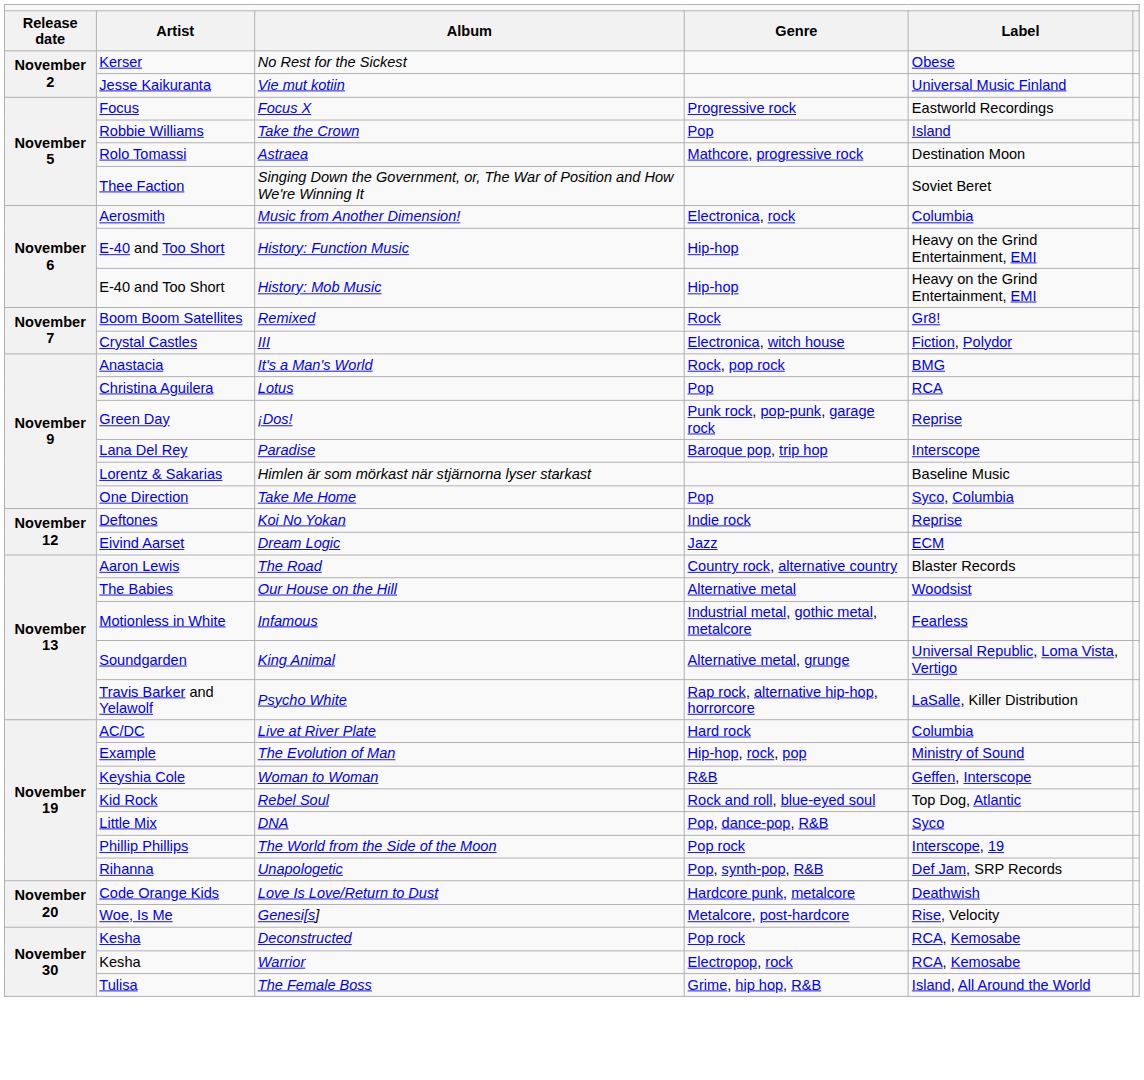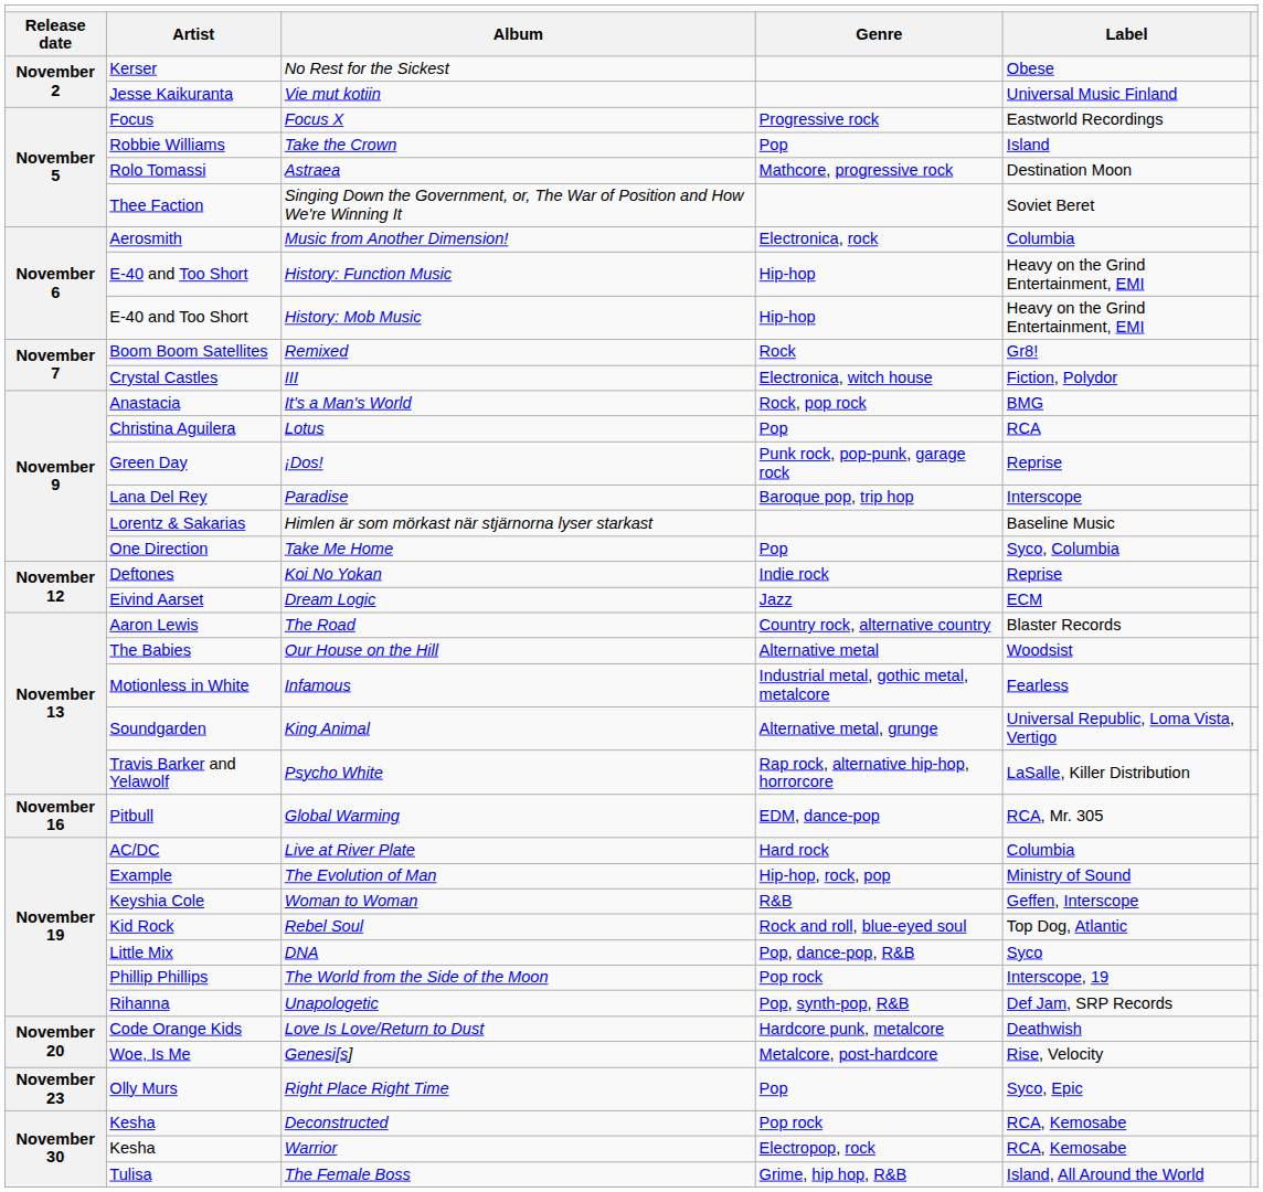 <table class="wikitable plainrowheaders">
 <tr>
 <td colspan="6" style="text-align:center;"></td>
 </tr>
 <tr>
 <th scope="col">Release date</th>
 <th scope="col">Artist</th>
 <th scope="col">Album</th>
 <th scope="col">Genre</th>
 <th scope="col">Label</th>
 <th scope="col"></th>
 </tr>
 <tr>
 <th scope="row" rowspan="2" style="text-align:center;">November<br>2</th>
 <td><a href='#'>Kerser</a></td>
 <td><em>No Rest for the Sickest</em></td>
 <td></td>
 <td><a href='#'>Obese</a></td>
 <td></td>
 </tr>
 <tr>
 <td><a href='#'>Jesse Kaikuranta</a></td>
 <td><em><a href='#'>Vie mut kotiin</a></em></td>
 <td></td>
 <td><a href='#'>Universal Music Finland</a></td>
 <td></td>
 </tr>
 <tr>
 <th scope="row" rowspan="4" style="text-align:center;">November<br>5</th>
 <td><a href='#'>Focus</a></td>
 <td><em><a href='#'>Focus X</a></em></td>
 <td><a href='#'>Progressive rock</a></td>
 <td>Eastworld Recordings</td>
 <td></td>
 </tr>
 <tr>
 <td><a href='#'>Robbie Williams</a></td>
 <td><em><a href='#'>Take the Crown</a></em></td>
 <td><a href='#'>Pop</a></td>
 <td><a href='#'>Island</a></td>
 <td></td>
 </tr>
 <tr>
 <td><a href='#'>Rolo Tomassi</a></td>
 <td><em><a href='#'>Astraea</a></em></td>
 <td><a href='#'>Mathcore</a>, <a href='#'>progressive rock</a></td>
 <td>Destination Moon</td>
 <td></td>
 </tr>
 <tr>
 <td><a href='#'>Thee Faction</a></td>
 <td><em>Singing Down the Government, or, The War of Position and How We're Winning It</em></td>
 <td></td>
 <td>Soviet Beret</td>
 <td></td>
 </tr>
 <tr>
 <th scope="row" rowspan="3" style="text-align:center;">November<br>6</th>
 <td><a href='#'>Aerosmith</a></td>
 <td><em><a href='#'>Music from Another Dimension!</a></em></td>
 <td><a href='#'>Electronica</a>, <a href='#'>rock</a></td>
 <td><a href='#'>Columbia</a></td>
 <td></td>
 </tr>
 <tr>
 <td><a href='#'>E-40</a> and <a href='#'>Too Short</a></td>
 <td><em><a href='#'>History: Function Music</a></em></td>
 <td><a href='#'>Hip-hop</a></td>
 <td>Heavy on the Grind Entertainment, <a href='#'>EMI</a></td>
 <td></td>
 </tr>
 <tr>
 <td>E-40 and Too Short</td>
 <td><em><a href='#'>History: Mob Music</a></em></td>
 <td><a href='#'>Hip-hop</a></td>
 <td>Heavy on the Grind Entertainment, <a href='#'>EMI</a></td>
 <td></td>
 </tr>
 <tr>
 <th scope="row" rowspan="2" style="text-align:center;">November<br>7</th>
 <td><a href='#'>Boom Boom Satellites</a></td>
 <td><em><a href='#'>Remixed</a></em></td>
 <td><a href='#'>Rock</a></td>
 <td><a href='#'>Gr8!</a></td>
 <td></td>
 </tr>
 <tr>
 <td><a href='#'>Crystal Castles</a></td>
 <td><em><a href='#'>III</a></em></td>
 <td><a href='#'>Electronica</a>, <a href='#'>witch house</a></td>
 <td><a href='#'>Fiction</a>, <a href='#'>Polydor</a></td>
 <td></td>
 </tr>
 <tr>
 <th scope="row" rowspan="6" style="text-align:center;">November<br>9</th>
 <td><a href='#'>Anastacia</a></td>
 <td><em><a href='#'>It's a Man's World</a></em></td>
 <td><a href='#'>Rock</a>, <a href='#'>pop rock</a></td>
 <td><a href='#'>BMG</a></td>
 <td></td>
 </tr>
 <tr>
 <td><a href='#'>Christina Aguilera</a></td>
 <td><em><a href='#'>Lotus</a></em></td>
 <td><a href='#'>Pop</a></td>
 <td><a href='#'>RCA</a></td>
 <td></td>
 </tr>
 <tr>
 <td><a href='#'>Green Day</a></td>
 <td><em><a href='#'>¡Dos!</a></em></td>
 <td><a href='#'>Punk rock</a>, <a href='#'>pop-punk</a>, <a href='#'>garage rock</a></td>
 <td><a href='#'>Reprise</a></td>
 <td></td>
 </tr>
 <tr>
 <td><a href='#'>Lana Del Rey</a></td>
 <td><em><a href='#'>Paradise</a></em></td>
 <td><a href='#'>Baroque pop</a>, <a href='#'>trip hop</a></td>
 <td><a href='#'>Interscope</a></td>
 <td></td>
 </tr>
 <tr>
 <td><a href='#'>Lorentz & Sakarias</a></td>
 <td><em>Himlen är som mörkast när stjärnorna lyser starkast</em></td>
 <td></td>
 <td>Baseline Music</td>
 <td></td>
 </tr>
 <tr>
 <td><a href='#'>One Direction</a></td>
 <td><em><a href='#'>Take Me Home</a></em></td>
 <td><a href='#'>Pop</a></td>
 <td><a href='#'>Syco</a>, <a href='#'>Columbia</a></td>
 <td></td>
 </tr>
 <tr>
 <th scope="row" rowspan="2" style="text-align:center;">November<br>12</th>
 <td><a href='#'>Deftones</a></td>
 <td><em><a href='#'>Koi No Yokan</a></em></td>
 <td><a href='#'>Indie rock</a></td>
 <td><a href='#'>Reprise</a></td>
 <td></td>
 </tr>
 <tr>
 <td><a href='#'>Eivind Aarset</a></td>
 <td><em><a href='#'>Dream Logic</a></em></td>
 <td><a href='#'>Jazz</a></td>
 <td><a href='#'>ECM</a></td>
 <td></td>
 </tr>
 <tr>
 <th scope="row" rowspan="5" style="text-align:center;">November<br>13</th>
 <td><a href='#'>Aaron Lewis</a></td>
 <td><em><a href='#'>The Road</a></em></td>
 <td><a href='#'>Country rock</a>, <a href='#'>alternative country</a></td>
 <td>Blaster Records</td>
 <td></td>
 </tr>
 <tr>
 <td><a href='#'>The Babies</a></td>
 <td><em><a href='#'>Our House on the Hill</a></em></td>
 <td><a href='#'>Alternative metal</a></td>
 <td><a href='#'>Woodsist</a></td>
 <td></td>
 </tr>
 <tr>
 <td><a href='#'>Motionless in White</a></td>
 <td><em><a href='#'>Infamous</a></em></td>
 <td><a href='#'>Industrial metal</a>, <a href='#'>gothic metal</a>, <a href='#'>metalcore</a></td>
 <td><a href='#'>Fearless</a></td>
 <td></td>
 </tr>
 <tr>
 <td><a href='#'>Soundgarden</a></td>
 <td><em><a href='#'>King Animal</a></em></td>
 <td><a href='#'>Alternative metal</a>, <a href='#'>grunge</a></td>
 <td><a href='#'>Universal Republic</a>, <a href='#'>Loma Vista</a>, <a href='#'>Vertigo</a></td>
 <td></td>
 </tr>
 <tr>
 <td><a href='#'>Travis Barker</a> and <a href='#'>Yelawolf</a></td>
 <td><em><a href='#'>Psycho White</a></em></td>
 <td><a href='#'>Rap rock</a>, <a href='#'>alternative hip-hop</a>, <a href='#'>horrorcore</a></td>
 <td><a href='#'>LaSalle</a>, Killer Distribution</td>
 <td></td>
 </tr>
 <tr>
+<th scope="row" style="text-align:center;">November<br>16</th>
+<td><a href='#'>Pitbull</a></td>
+<td><em><a href='#'>Global Warming</a></em></td>
+<td><a href='#'>EDM</a>, <a href='#'>dance-pop</a></td>
+<td><a href='#'>RCA</a>, Mr. 305</td>
+<td></td>
+</tr>
+<tr>
 <th scope="row" rowspan="7" style="text-align:center;">November<br>19</th>
 <td><a href='#'>AC/DC</a></td>
 <td><em><a href='#'>Live at River Plate</a></em></td>
 <td><a href='#'>Hard rock</a></td>
 <td><a href='#'>Columbia</a></td>
 <td></td>
 </tr>
 <tr>
 <td><a href='#'>Example</a></td>
 <td><em><a href='#'>The Evolution of Man</a></em></td>
 <td><a href='#'>Hip-hop</a>, <a href='#'>rock</a>, <a href='#'>pop</a></td>
 <td><a href='#'>Ministry of Sound</a></td>
 <td></td>
 </tr>
 <tr>
 <td><a href='#'>Keyshia Cole</a></td>
 <td><em><a href='#'>Woman to Woman</a></em></td>
 <td><a href='#'>R&B</a></td>
 <td><a href='#'>Geffen</a>, <a href='#'>Interscope</a></td>
 <td></td>
 </tr>
 <tr>
 <td><a href='#'>Kid Rock</a></td>
 <td><em><a href='#'>Rebel Soul</a></em></td>
 <td><a href='#'>Rock and roll</a>, <a href='#'>blue-eyed soul</a></td>
 <td>Top Dog, <a href='#'>Atlantic</a></td>
 <td></td>
 </tr>
 <tr>
 <td><a href='#'>Little Mix</a></td>
 <td><em><a href='#'>DNA</a></em></td>
 <td><a href='#'>Pop</a>, <a href='#'>dance-pop</a>, <a href='#'>R&B</a></td>
 <td><a href='#'>Syco</a></td>
 <td></td>
 </tr>
 <tr>
 <td><a href='#'>Phillip Phillips</a></td>
 <td><em><a href='#'>The World from the Side of the Moon</a></em></td>
 <td><a href='#'>Pop rock</a></td>
 <td><a href='#'>Interscope</a>, <a href='#'>19</a></td>
 <td></td>
 </tr>
 <tr>
 <td><a href='#'>Rihanna</a></td>
 <td><em><a href='#'>Unapologetic</a></em></td>
 <td><a href='#'>Pop</a>, <a href='#'>synth-pop</a>, <a href='#'>R&B</a></td>
 <td><a href='#'>Def Jam</a>, SRP Records</td>
 <td></td>
 </tr>
 <tr>
 <th scope="row" rowspan="2" style="text-align:center;">November<br>20</th>
 <td><a href='#'>Code Orange Kids</a></td>
 <td><em><a href='#'>Love Is Love/Return to Dust</a></em></td>
 <td><a href='#'>Hardcore punk</a>, <a href='#'>metalcore</a></td>
 <td><a href='#'>Deathwish</a></td>
 <td></td>
 </tr>
 <tr>
 <td><a href='#'>Woe, Is Me</a></td>
 <td><em><a href='#'>Genesi[s</a>]</em></td>
 <td><a href='#'>Metalcore</a>, <a href='#'>post-hardcore</a></td>
 <td><a href='#'>Rise</a>, Velocity</td>
 <td></td>
 </tr>
 <tr>
+<th scope="row" style="text-align:center;">November<br>23</th>
+<td><a href='#'>Olly Murs</a></td>
+<td><em><a href='#'>Right Place Right Time</a></em></td>
+<td><a href='#'>Pop</a></td>
+<td><a href='#'>Syco</a>, <a href='#'>Epic</a></td>
+<td></td>
+</tr>
+<tr>
 <th scope="row" rowspan="3" style="text-align:center;">November<br>30</th>
 <td><a href='#'>Kesha</a></td>
 <td><em><a href='#'>Deconstructed</a></em></td>
 <td><a href='#'>Pop rock</a></td>
 <td><a href='#'>RCA</a>, <a href='#'>Kemosabe</a></td>
 <td></td>
 </tr>
 <tr>
 <td>Kesha</td>
 <td><em><a href='#'>Warrior</a></em></td>
 <td><a href='#'>Electropop</a>, <a href='#'>rock</a></td>
 <td><a href='#'>RCA</a>, <a href='#'>Kemosabe</a></td>
 <td></td>
 </tr>
 <tr>
 <td><a href='#'>Tulisa</a></td>
 <td><em><a href='#'>The Female Boss</a></em></td>
 <td><a href='#'>Grime</a>, <a href='#'>hip hop</a>, <a href='#'>R&B</a></td>
 <td><a href='#'>Island</a>, <a href='#'>All Around the World</a></td>
 <td></td>
 </tr>
 </table>
